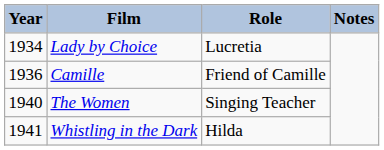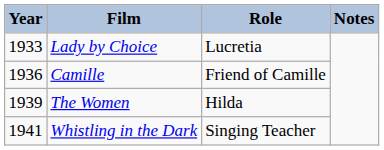 <table class="wikitable" style="font-size:90%;">
 <tr>
 <th style="background:#B0C4DE;">Year</th>
 <th style="background:#B0C4DE;">Film</th>
 <th style="background:#B0C4DE;">Role</th>
 <th style="background:#B0C4DE;">Notes</th>
 </tr>
 <tr>
-<td>1934</td>
+<td>1933</td>
 <td><em><a href='#'>Lady by Choice</a></em></td>
 <td>Lucretia</td>
 </tr>
 <tr>
 <td>1936</td>
 <td><em><a href='#'>Camille</a></em></td>
 <td>Friend of Camille</td>
 </tr>
 <tr>
-<td>1940</td>
+<td>1939</td>
 <td><em><a href='#'>The Women</a></em></td>
-<td>Singing Teacher</td>
+<td>Hilda</td>
 </tr>
 <tr>
 <td>1941</td>
 <td><em><a href='#'>Whistling in the Dark</a></em></td>
-<td>Hilda</td>
+<td>Singing Teacher</td>
 </tr>
 </table>
